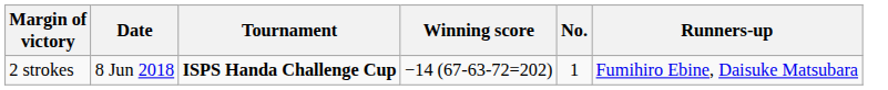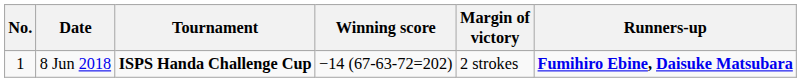 <table class="wikitable" style="font-size:95%;">
 <tr>
-<th>Margin of<br>victory</th>
+<th>No.</th>
 <th>Date</th>
 <th>Tournament</th>
 <th>Winning score</th>
-<th>No.</th>
+<th>Margin of<br>victory</th>
 <th>Runners-up</th>
 </tr>
 <tr>
-<td>2 strokes</td>
+<td align=center>1</td>
 <td align=right>8 Jun <a href='#'>2018</a></td>
 <td><strong>ISPS Handa Challenge Cup</strong></td>
 <td>−14 (67-63-72=202)</td>
-<td align=center>1</td>
-<td> <a href='#'>Fumihiro Ebine</a>,  <a href='#'>Daisuke Matsubara</a></td>
+<td>2 strokes</td>
+<td><strong> <a href='#'>Fumihiro Ebine</a>,  <a href='#'>Daisuke Matsubara</a></strong></td>
 </tr>
 </table>
